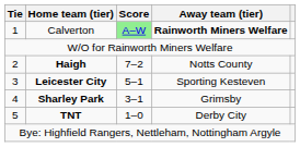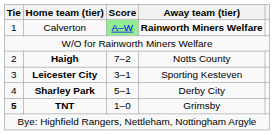 <table class="wikitable" style="text-align:center; font-size:85%">
 <tr>
 <th>Tie</th>
 <th>Home team (tier)</th>
 <th>Score</th>
 <th>Away team (tier)</th>
 <th></th>
 </tr>
 <tr>
 <td align="center">1</td>
 <td>Calverton</td>
 <td align="center" style="background: lightgreen;"><a href='#'>A–W</a></td>
 <td><strong>Rainworth Miners Welfare</strong></td>
 <td></td>
 </tr>
 <tr>
 <td colspan="5" align="center">W/O for Rainworth Miners Welfare</td>
 </tr>
 <tr>
 <td align="center">2</td>
 <td><strong>Haigh</strong></td>
 <td align="center">7–2</td>
 <td>Notts County</td>
 <td></td>
 </tr>
 <tr>
 <td align="center">3</td>
 <td><strong>Leicester City</strong></td>
-<td align="center">5–1</td>
+<td align="center">3–1</td>
 <td>Sporting Kesteven</td>
 <td></td>
 </tr>
 <tr>
 <td align="center">4</td>
 <td><strong>Sharley Park</strong></td>
-<td align="center">3–1</td>
-<td>Grimsby</td>
+<td align="center">5–1</td>
+<td>Derby City</td>
 <td></td>
 </tr>
 <tr>
-<td align="center">5</td>
+<td align="center"><strong>5</strong></td>
 <td><strong>TNT</strong></td>
 <td align="center">1–0</td>
-<td>Derby City</td>
+<td>Grimsby</td>
 <td></td>
 </tr>
 <tr>
 <td colspan="5" align="center">Bye: Highfield Rangers, Nettleham, Nottingham Argyle</td>
 </tr>
 </table>
